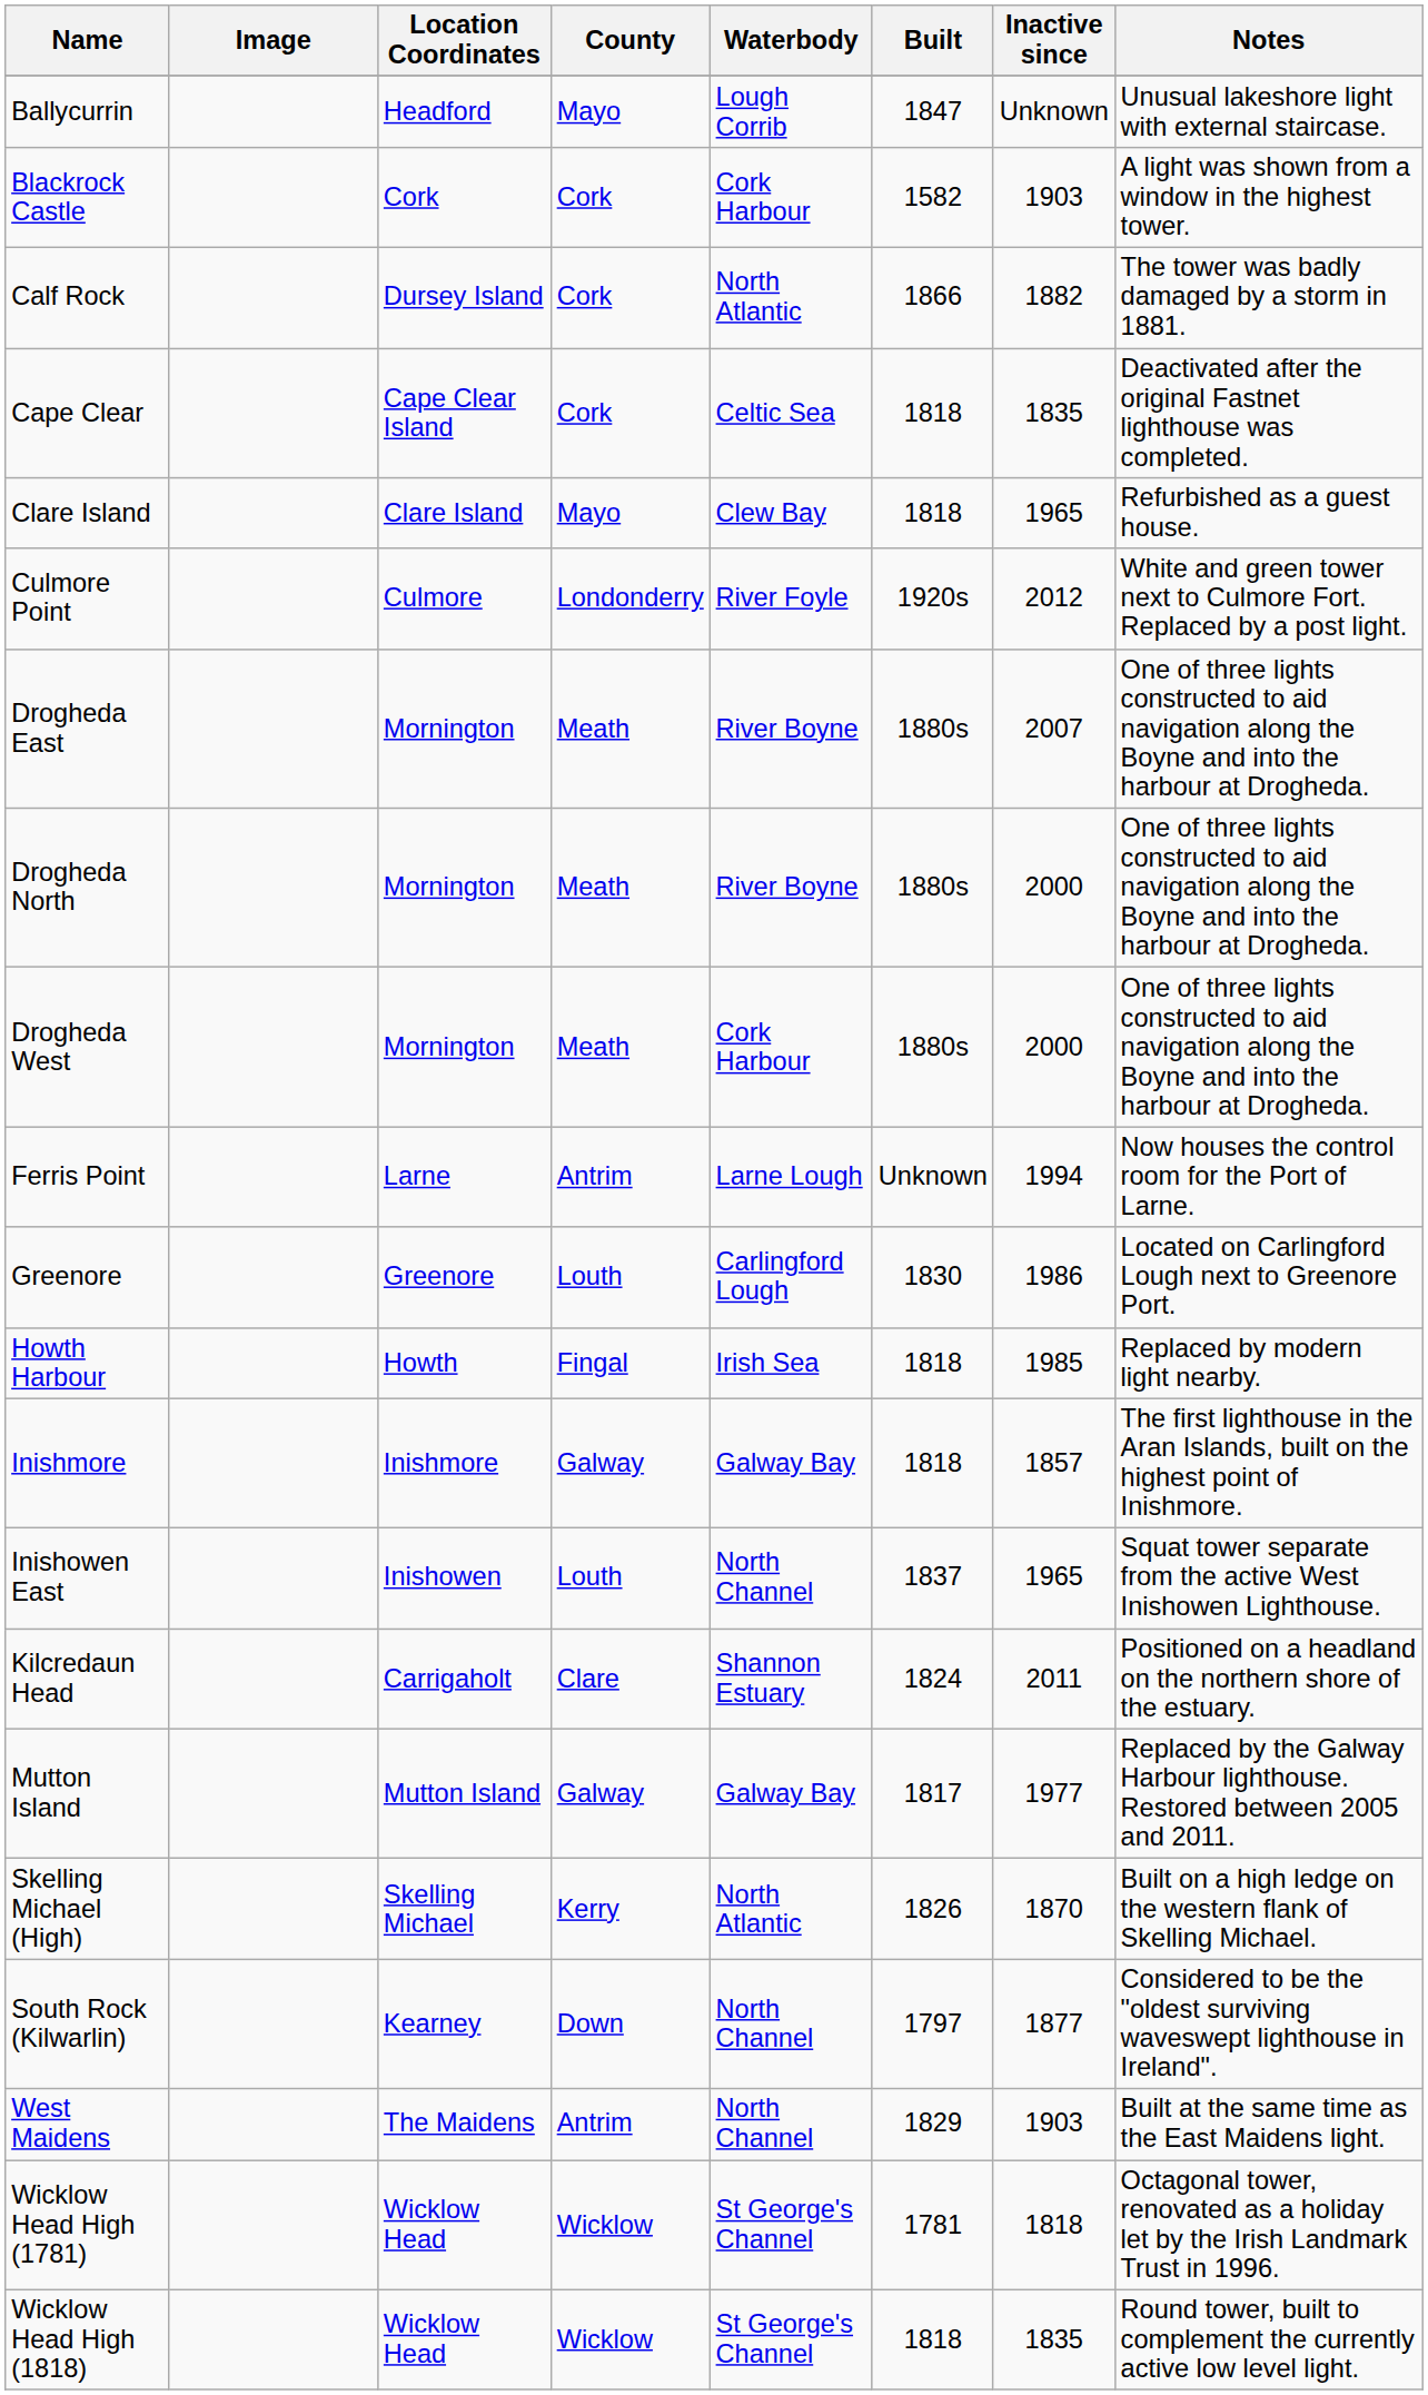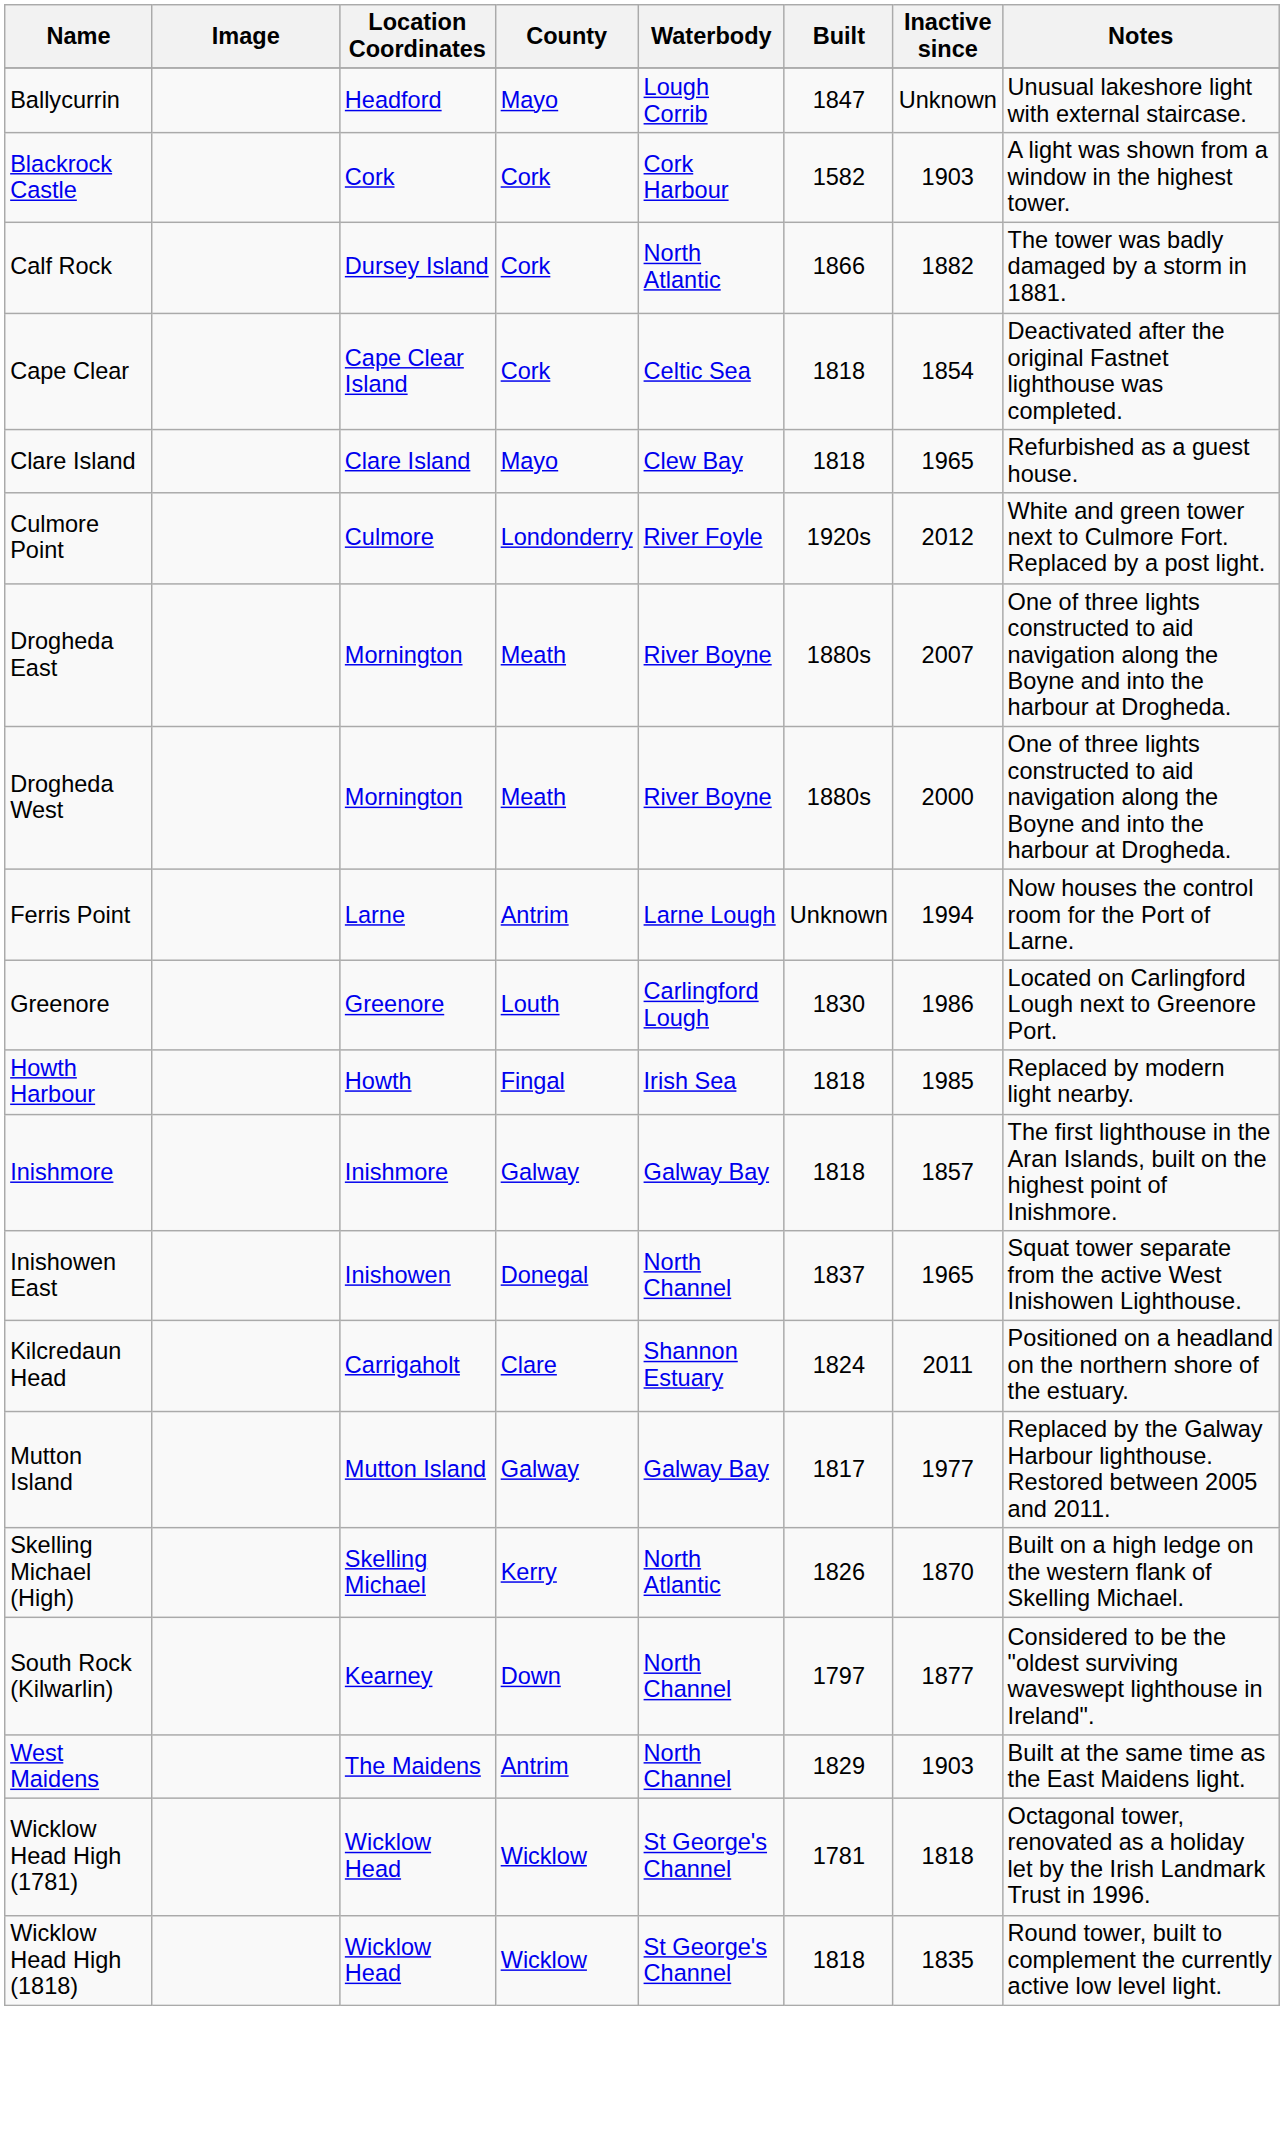 <table class="wikitable sortable">
 <tr>
 <th>Name</th>
 <th class="unsortable" align="center" width="120px">Image</th>
 <th>Location <br> Coordinates</th>
 <th>County</th>
 <th>Waterbody</th>
 <th data-sort-type="number">Built</th>
 <th data-sort-type="number">Inactive <br> since</th>
 <th>Notes</th>
 </tr>
 <tr ---->
 </tr>
 <tr>
 <td>Ballycurrin</td>
 <td></td>
 <td><a href='#'>Headford</a> <br></td>
 <td><a href='#'>Mayo</a></td>
 <td><a href='#'>Lough Corrib</a></td>
 <td align="center">1847</td>
 <td align="center">Unknown</td>
 <td>Unusual lakeshore light with external staircase.</td>
 </tr>
 <tr>
 <td><a href='#'>Blackrock Castle</a></td>
 <td></td>
 <td><a href='#'>Cork</a> <br></td>
 <td><a href='#'>Cork</a></td>
 <td><a href='#'>Cork Harbour</a></td>
 <td align="center">1582</td>
 <td align="center">1903</td>
 <td>A light was shown from a window in the highest tower.</td>
 </tr>
 <tr>
 <td>Calf Rock</td>
 <td></td>
 <td><a href='#'>Dursey Island</a> <br></td>
 <td><a href='#'>Cork</a></td>
 <td><a href='#'>North Atlantic</a></td>
 <td align="center">1866</td>
 <td align="center">1882</td>
 <td>The tower was badly damaged by a storm in 1881.</td>
 </tr>
 <tr>
 <td>Cape Clear</td>
 <td></td>
 <td><a href='#'>Cape Clear Island</a> <br></td>
 <td><a href='#'>Cork</a></td>
 <td><a href='#'>Celtic Sea</a></td>
 <td align="center">1818</td>
-<td align="center">1835</td>
+<td align="center">1854</td>
 <td>Deactivated after the original Fastnet lighthouse was completed.</td>
 </tr>
 <tr>
 <td>Clare Island</td>
 <td></td>
 <td><a href='#'>Clare Island</a> <br></td>
 <td><a href='#'>Mayo</a></td>
 <td><a href='#'>Clew Bay</a></td>
 <td align="center">1818</td>
 <td align="center">1965</td>
 <td>Refurbished as a guest house.</td>
 </tr>
 <tr>
 <td>Culmore Point</td>
 <td></td>
 <td><a href='#'>Culmore</a> <br></td>
 <td><a href='#'>Londonderry</a></td>
 <td><a href='#'>River Foyle</a></td>
 <td align="center">1920s</td>
 <td align="center">2012</td>
 <td>White and green tower next to Culmore Fort. Replaced by a post light.</td>
 </tr>
 <tr>
 <td>Drogheda East</td>
 <td></td>
 <td><a href='#'>Mornington</a> <br></td>
 <td><a href='#'>Meath</a></td>
 <td><a href='#'>River Boyne</a></td>
 <td align="center">1880s</td>
 <td align="center">2007</td>
 <td>One of three lights constructed to aid navigation along the Boyne and into the harbour at Drogheda.</td>
 </tr>
 <tr>
-<td>Drogheda North</td>
+<td>Drogheda West</td>
 <td></td>
 <td><a href='#'>Mornington</a> <br></td>
 <td><a href='#'>Meath</a></td>
 <td><a href='#'>River Boyne</a></td>
-<td align="center">1880s</td>
-<td align="center">2000</td>
-<td>One of three lights constructed to aid navigation along the Boyne and into the harbour at Drogheda.</td>
-</tr>
-<tr>
-<td>Drogheda West</td>
-<td></td>
-<td><a href='#'>Mornington</a> <br></td>
-<td><a href='#'>Meath</a></td>
-<td><a href='#'>Cork Harbour</a></td>
 <td align="center">1880s</td>
 <td align="center">2000</td>
 <td>One of three lights constructed to aid navigation along the Boyne and into the harbour at Drogheda.</td>
 </tr>
 <tr>
 <td>Ferris Point</td>
 <td></td>
 <td><a href='#'>Larne</a> <br></td>
 <td><a href='#'>Antrim</a></td>
 <td><a href='#'>Larne Lough</a></td>
 <td align="center">Unknown</td>
 <td align="center">1994</td>
 <td>Now houses the control room for the Port of Larne.</td>
 </tr>
 <tr>
 <td>Greenore</td>
 <td></td>
 <td><a href='#'>Greenore</a> <br></td>
 <td><a href='#'>Louth</a></td>
 <td><a href='#'>Carlingford Lough</a></td>
 <td align="center">1830</td>
 <td align="center">1986</td>
 <td>Located on Carlingford Lough next to Greenore Port.</td>
 </tr>
 <tr>
 <td><a href='#'>Howth Harbour</a></td>
 <td></td>
 <td><a href='#'>Howth</a> <br></td>
 <td><a href='#'>Fingal</a></td>
 <td><a href='#'>Irish Sea</a></td>
 <td align="center">1818</td>
 <td align="center">1985</td>
 <td>Replaced by modern light nearby.</td>
 </tr>
 <tr>
 <td><a href='#'>Inishmore</a></td>
 <td></td>
 <td><a href='#'>Inishmore</a> <br></td>
 <td><a href='#'>Galway</a></td>
 <td><a href='#'>Galway Bay</a></td>
 <td align="center">1818</td>
 <td align="center">1857</td>
 <td>The first lighthouse in the Aran Islands, built on the highest point of Inishmore.</td>
 </tr>
 <tr>
 <td>Inishowen East</td>
 <td></td>
 <td><a href='#'>Inishowen</a> <br></td>
-<td><a href='#'>Louth</a></td>
+<td><a href='#'>Donegal</a></td>
 <td><a href='#'>North Channel</a></td>
 <td align="center">1837</td>
 <td align="center">1965</td>
 <td>Squat tower separate from the active West Inishowen Lighthouse.</td>
 </tr>
 <tr>
 <td>Kilcredaun Head</td>
 <td></td>
 <td><a href='#'>Carrigaholt</a> <br></td>
 <td><a href='#'>Clare</a></td>
 <td><a href='#'>Shannon Estuary</a></td>
 <td align="center">1824</td>
 <td align="center">2011</td>
 <td>Positioned on a headland on the northern shore of the estuary.</td>
 </tr>
 <tr>
 <td>Mutton Island</td>
 <td></td>
 <td><a href='#'>Mutton Island</a> <br></td>
 <td><a href='#'>Galway</a></td>
 <td><a href='#'>Galway Bay</a></td>
 <td align="center">1817</td>
 <td align="center">1977</td>
 <td>Replaced by the Galway Harbour lighthouse. Restored between 2005 and 2011.</td>
 </tr>
 <tr>
 <td>Skelling Michael (High)</td>
 <td></td>
 <td><a href='#'>Skelling Michael</a> <br></td>
 <td><a href='#'>Kerry</a></td>
 <td><a href='#'>North Atlantic</a></td>
 <td align="center">1826</td>
 <td align="center">1870</td>
 <td>Built on a high ledge on the western flank of Skelling Michael.</td>
 </tr>
 <tr>
 <td>South Rock (Kilwarlin)</td>
 <td></td>
 <td><a href='#'>Kearney</a> <br></td>
 <td><a href='#'>Down</a></td>
 <td><a href='#'>North Channel</a></td>
 <td align="center">1797</td>
 <td align="center">1877</td>
 <td>Considered to be the "oldest surviving waveswept lighthouse in Ireland".</td>
 </tr>
 <tr>
 <td><a href='#'>West Maidens</a></td>
 <td></td>
 <td><a href='#'>The Maidens</a> <br></td>
 <td><a href='#'>Antrim</a></td>
 <td><a href='#'>North Channel</a></td>
 <td align="center">1829</td>
 <td align="center">1903</td>
 <td>Built at the same time as the East Maidens light.</td>
 </tr>
 <tr>
 <td>Wicklow Head High (1781)</td>
 <td></td>
 <td><a href='#'>Wicklow Head</a> <br></td>
 <td><a href='#'>Wicklow</a></td>
 <td><a href='#'>St George's Channel</a></td>
 <td align="center">1781</td>
 <td align="center">1818</td>
 <td>Octagonal tower, renovated as a holiday let by the Irish Landmark Trust in 1996.</td>
 </tr>
 <tr>
 <td>Wicklow Head High (1818)</td>
 <td></td>
 <td><a href='#'>Wicklow Head</a> <br></td>
 <td><a href='#'>Wicklow</a></td>
 <td><a href='#'>St George's Channel</a></td>
 <td align="center">1818</td>
 <td align="center">1835</td>
 <td>Round tower, built to complement the currently active low level light.</td>
 </tr>
 </table>
